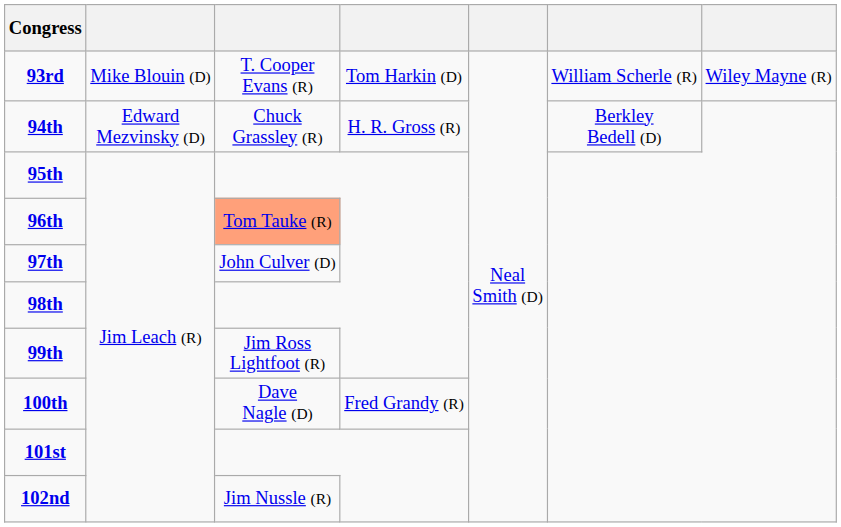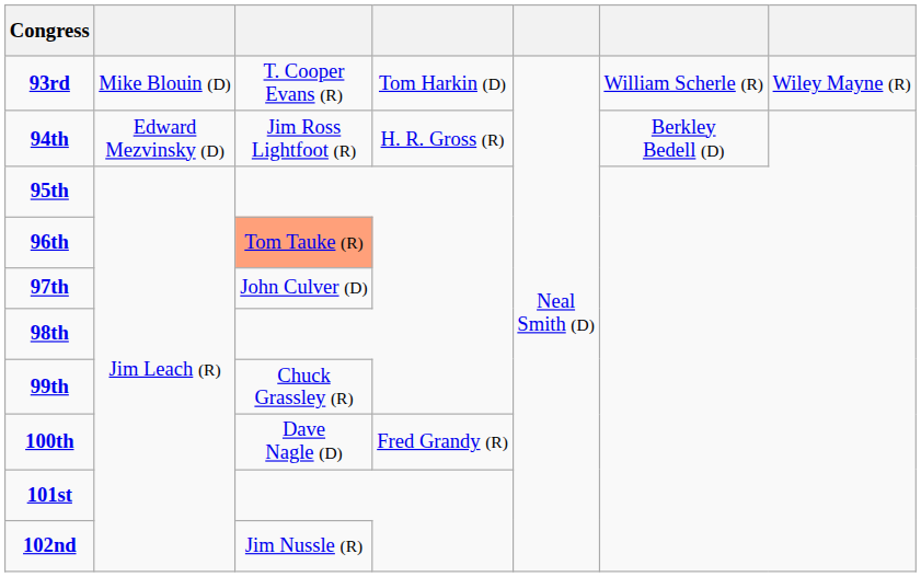 <table class=wikitable style="text-align:center">
 <tr style=height:2.5em>
 <th>Congress</th>
 <th></th>
 <th></th>
 <th></th>
 <th></th>
 <th></th>
 <th></th>
 </tr>
 <tr style="height:2.5em">
 <td><strong><a href='#'>93rd</a></strong> </td>
 <td><a href='#'>Mike Blouin</a> <small>(D)</small></td>
 <td><a href='#'>T. Cooper<br>Evans</a> <small>(R)</small></td>
 <td><a href='#'>Tom Harkin</a> <small>(D)</small></td>
 <td rowspan="10" ><a href='#'>Neal<br>Smith</a> <small>(D)</small></td>
 <td><a href='#'>William Scherle</a> <small>(R)</small></td>
 <td><a href='#'>Wiley Mayne</a> <small>(R)</small></td>
 </tr>
 <tr style="height:2.5em">
 <td><strong><a href='#'>94th</a></strong> </td>
 <td><a href='#'>Edward<br>Mezvinsky</a> <small>(D)</small></td>
-<td><a href='#'>Chuck<br>Grassley</a> <small>(R)</small></td>
+<td><a href='#'>Jim Ross<br>Lightfoot</a> <small>(R)</small></td>
 <td><a href='#'>H. R. Gross</a> <small>(R)</small></td>
 <td><a href='#'>Berkley<br>Bedell</a> <small>(D)</small></td>
 </tr>
 <tr style="height:2.5em">
 <td><strong><a href='#'>95th</a></strong> </td>
 <td rowspan="8" ><a href='#'>Jim Leach</a> <small>(R)</small></td>
 </tr>
 <tr style="height:2.5em">
 <td><strong><a href='#'>96th</a></strong> </td>
 <td style="background: lightsalmon;"><a href='#'>Tom Tauke</a> <small>(R)</small></td>
 </tr>
 <tr style="height:2em">
 <td><strong><a href='#'>97th</a></strong> </td>
 <td><a href='#'>John Culver</a> <small>(D)</small></td>
 </tr>
 <tr style="height:2.5em">
 <td><strong><a href='#'>98th</a></strong> </td>
 </tr>
 <tr style="height:2.5em">
 <td><strong><a href='#'>99th</a></strong> </td>
-<td><a href='#'>Jim Ross<br>Lightfoot</a> <small>(R)</small></td>
+<td><a href='#'>Chuck<br>Grassley</a> <small>(R)</small></td>
 </tr>
 <tr style="height:2.5em">
 <td><strong><a href='#'>100th</a></strong> </td>
 <td><a href='#'>Dave<br>Nagle</a> <small>(D)</small></td>
 <td><a href='#'>Fred Grandy</a> <small>(R)</small></td>
 </tr>
 <tr style="height:2.5em">
 <td><strong><a href='#'>101st</a></strong> </td>
 </tr>
 <tr style="height:2.5em">
 <td><strong><a href='#'>102nd</a></strong> </td>
 <td><a href='#'>Jim Nussle</a> <small>(R)</small></td>
 </tr>
 </table>
